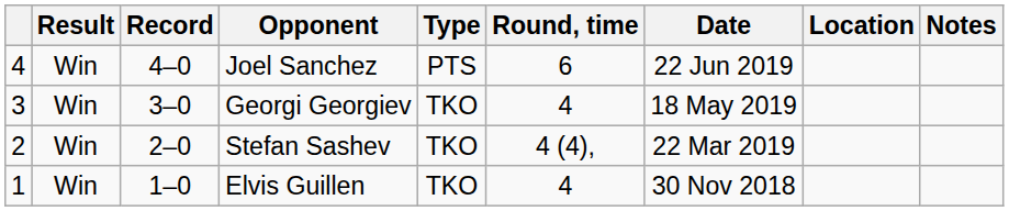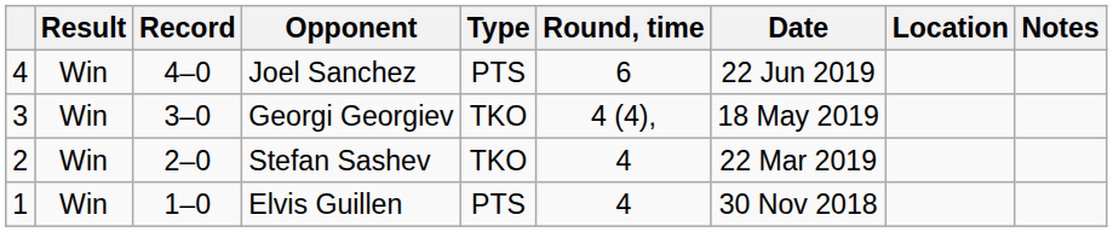 <table class="wikitable" style="text-align:center; font-size:95%">
 <tr>
 <th></th>
 <th>Result</th>
 <th>Record</th>
 <th>Opponent</th>
 <th>Type</th>
 <th>Round, time</th>
 <th>Date</th>
 <th>Location</th>
 <th>Notes</th>
 </tr>
 <tr>
 <td>4</td>
 <td>Win</td>
 <td>4–0</td>
 <td style="text-align:left;"> Joel Sanchez</td>
 <td>PTS</td>
 <td>6</td>
 <td>22 Jun 2019</td>
 <td style="text-align:left;"> </td>
 <td></td>
 </tr>
 <tr>
 <td>3</td>
 <td>Win</td>
 <td>3–0</td>
 <td style="text-align:left;"> Georgi Georgiev</td>
 <td>TKO</td>
-<td>4</td>
+<td>4 (4), </td>
 <td>18 May 2019</td>
 <td style="text-align:left;"> </td>
 <td></td>
 </tr>
 <tr>
 <td>2</td>
 <td>Win</td>
 <td>2–0</td>
 <td style="text-align:left;"> Stefan Sashev</td>
 <td>TKO</td>
-<td>4 (4), </td>
+<td>4</td>
 <td>22 Mar 2019</td>
 <td style="text-align:left;"> </td>
 <td></td>
 </tr>
 <tr>
 <td>1</td>
 <td>Win</td>
 <td>1–0</td>
 <td style="text-align:left;"> Elvis Guillen</td>
-<td>TKO</td>
+<td>PTS</td>
 <td>4</td>
 <td>30 Nov 2018</td>
 <td style="text-align:left;"> </td>
 <td></td>
 </tr>
 </table>
